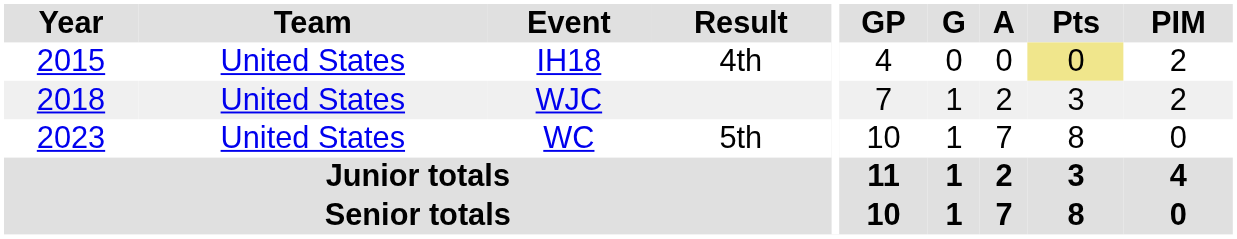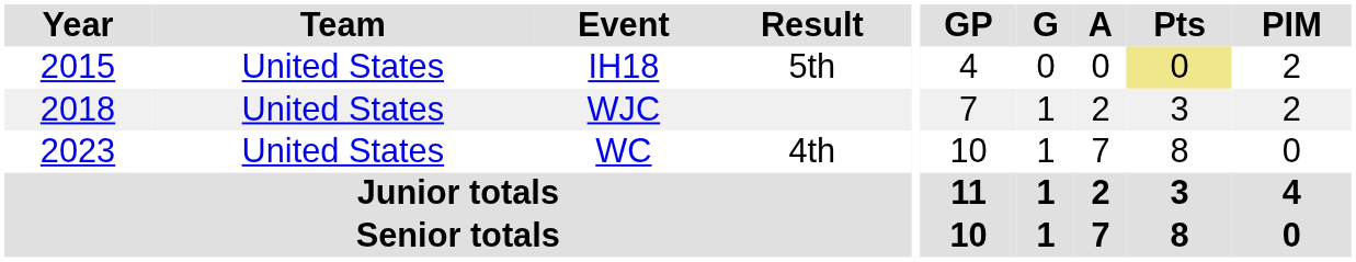 <table border="0" cellpadding="1" cellspacing="0" ID="Table3" style="text-align:center; width:40em">
 <tr ALIGN="center" bgcolor="#e0e0e0">
 <th>Year</th>
 <th>Team</th>
 <th>Event</th>
 <th>Result</th>
 <th rowspan="100" bgcolor="#ffffff"></th>
 <th>GP</th>
 <th>G</th>
 <th>A</th>
 <th>Pts</th>
 <th>PIM</th>
 </tr>
 <tr>
 <td><a href='#'>2015</a></td>
 <td><a href='#'>United States</a></td>
 <td><a href='#'>IH18</a></td>
-<td>4th</td>
+<td>5th</td>
 <td>4</td>
 <td>0</td>
 <td>0</td>
 <td style="background: khaki;">0</td>
 <td>2</td>
 </tr>
 <tr style="background:#f0f0f0;">
 <td><a href='#'>2018</a></td>
 <td><a href='#'>United States</a></td>
 <td><a href='#'>WJC</a></td>
 <td></td>
 <td>7</td>
 <td>1</td>
 <td>2</td>
 <td>3</td>
 <td>2</td>
 </tr>
 <tr>
 <td><a href='#'>2023</a></td>
 <td><a href='#'>United States</a></td>
 <td><a href='#'>WC</a></td>
-<td>5th</td>
+<td>4th</td>
 <td>10</td>
 <td>1</td>
 <td>7</td>
 <td>8</td>
 <td>0</td>
 </tr>
 <tr bgcolor="#e0e0e0">
 <th colspan="4">Junior totals</th>
 <th>11</th>
 <th>1</th>
 <th>2</th>
 <th>3</th>
 <th>4</th>
 </tr>
 <tr bgcolor="#e0e0e0">
 <th colspan="4">Senior totals</th>
 <th>10</th>
 <th>1</th>
 <th>7</th>
 <th>8</th>
 <th>0</th>
 </tr>
 </table>
